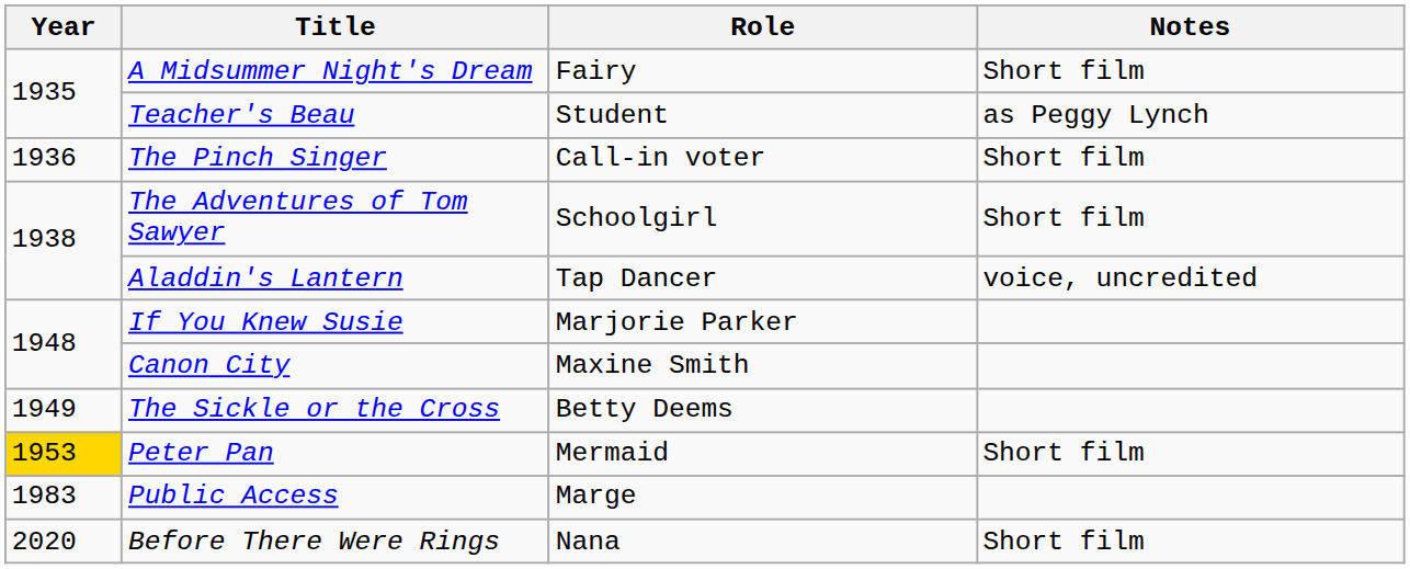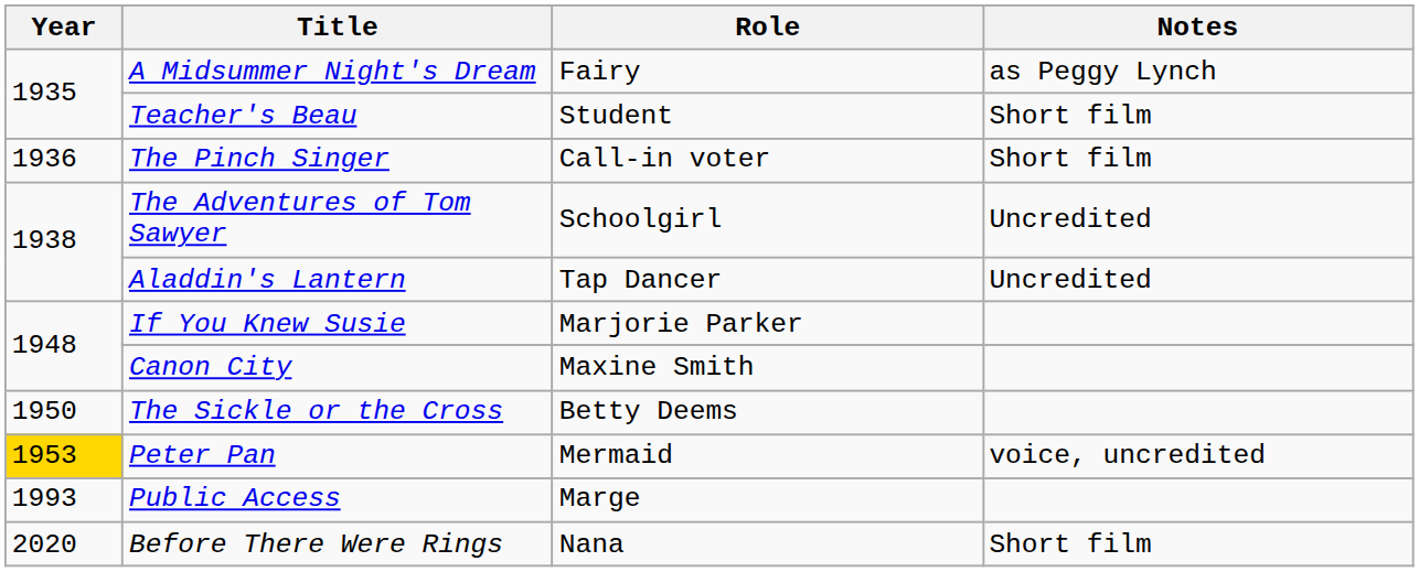 <table class="wikitable sortable">
 <tr>
 <th style="width:50px;">Year</th>
 <th style="width:200px;">Title</th>
 <th style="width:200px;">Role</th>
 <th style="width:200px;">Notes</th>
 </tr>
 <tr>
 <td rowspan=2>1935</td>
 <td><em><a href='#'>A Midsummer Night's Dream</a></em></td>
 <td>Fairy</td>
-<td>Short film</td>
+<td>as Peggy Lynch</td>
 </tr>
 <tr>
 <td><em><a href='#'>Teacher's Beau</a></em></td>
 <td>Student</td>
-<td>as Peggy Lynch</td>
+<td>Short film</td>
 </tr>
 <tr>
 <td>1936</td>
 <td><em><a href='#'>The Pinch Singer</a></em></td>
 <td>Call-in voter</td>
 <td>Short film</td>
 </tr>
 <tr>
 <td rowspan=2>1938</td>
 <td><em><a href='#'>The Adventures of Tom Sawyer</a></em></td>
 <td>Schoolgirl</td>
-<td>Short film</td>
+<td>Uncredited</td>
 </tr>
 <tr>
 <td><em><a href='#'>Aladdin's Lantern</a></em></td>
 <td>Tap Dancer</td>
-<td>voice, uncredited</td>
+<td>Uncredited</td>
 </tr>
 <tr>
 <td rowspan=2>1948</td>
 <td><em><a href='#'>If You Knew Susie</a></em></td>
 <td>Marjorie Parker</td>
 <td></td>
 </tr>
 <tr>
 <td><em><a href='#'>Canon City</a></em></td>
 <td>Maxine Smith</td>
 <td></td>
 </tr>
 <tr>
-<td>1949</td>
+<td>1950</td>
 <td><em><a href='#'>The Sickle or the Cross</a></em></td>
 <td>Betty Deems</td>
 <td></td>
 </tr>
 <tr>
 <td style="background: gold;">1953</td>
 <td><em><a href='#'>Peter Pan</a></em></td>
 <td>Mermaid</td>
-<td>Short film</td>
+<td>voice, uncredited</td>
 </tr>
 <tr>
-<td>1983</td>
+<td>1993</td>
 <td><em><a href='#'>Public Access</a></em></td>
 <td>Marge</td>
 <td></td>
 </tr>
 <tr>
 <td>2020</td>
 <td><em>Before There Were Rings</em></td>
 <td>Nana</td>
 <td>Short film</td>
 </tr>
 </table>
